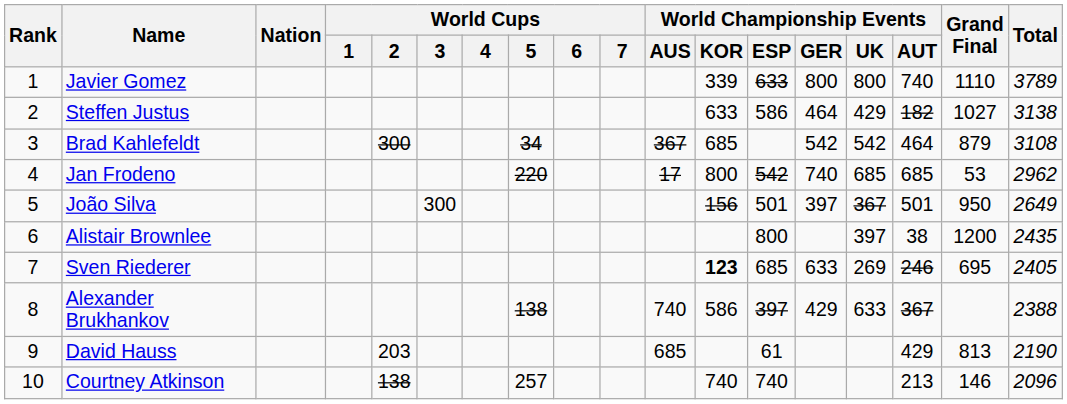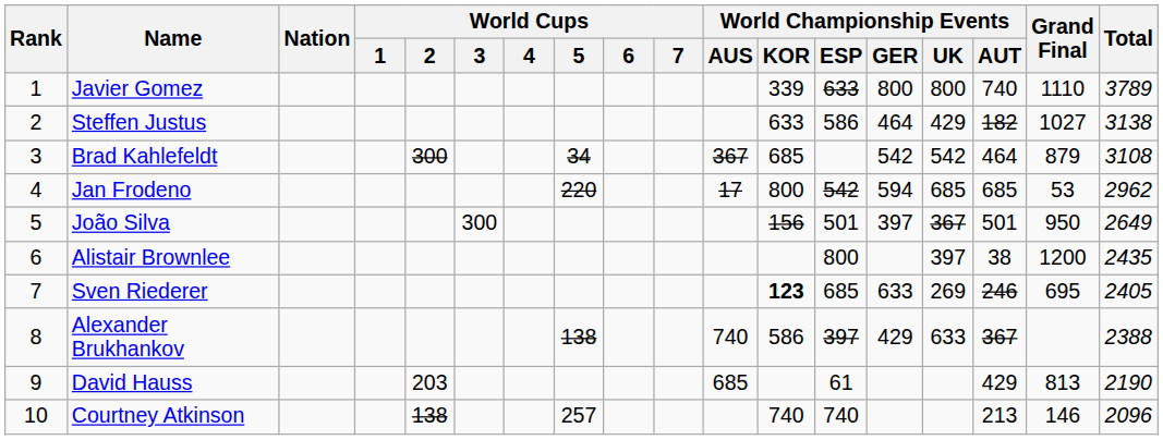 <table class="wikitable">
 <tr>
 <th rowspan="2">Rank</th>
 <th rowspan="2">Name</th>
 <th rowspan="2">Nation</th>
 <th colspan="7">World Cups</th>
 <th colspan="6">World Championship Events</th>
 <th rowspan="2">Grand<br>Final</th>
 <th rowspan="2">Total</th>
 </tr>
 <tr>
 <th width="30em">1</th>
 <th width="30em">2</th>
 <th width="30em">3</th>
 <th width="30em">4</th>
 <th width="30em">5</th>
 <th width="30em">6</th>
 <th width="30em">7</th>
 <th width="30em">AUS</th>
 <th width="30em">KOR</th>
 <th width="30em">ESP</th>
 <th width="30em">GER</th>
 <th width="30em">UK</th>
 <th width="30em">AUT</th>
 </tr>
 <tr align="center">
 <td>1</td>
 <td align="left"><a href='#'>Javier Gomez</a></td>
 <td align="left"></td>
 <td></td>
 <td></td>
 <td></td>
 <td></td>
 <td></td>
 <td></td>
 <td></td>
 <td></td>
 <td>339</td>
 <td><s>633</s></td>
 <td>800</td>
 <td>800</td>
 <td>740</td>
 <td>1110</td>
 <td><em>3789</em></td>
 </tr>
 <tr align="center">
 <td>2</td>
 <td align="left"><a href='#'>Steffen Justus</a></td>
 <td align="left"></td>
 <td></td>
 <td></td>
 <td></td>
 <td></td>
 <td></td>
 <td></td>
 <td></td>
 <td></td>
 <td>633</td>
 <td>586</td>
 <td>464</td>
 <td>429</td>
 <td><s>182</s></td>
 <td>1027</td>
 <td><em>3138</em></td>
 </tr>
 <tr align="center">
 <td>3</td>
 <td align="left"><a href='#'>Brad Kahlefeldt</a></td>
 <td align="left"></td>
 <td></td>
 <td><s>300</s></td>
 <td></td>
 <td></td>
 <td><s>34</s></td>
 <td></td>
 <td></td>
 <td><s>367</s></td>
 <td>685</td>
 <td></td>
 <td>542</td>
 <td>542</td>
 <td>464</td>
 <td>879</td>
 <td><em>3108</em></td>
 </tr>
 <tr align="center">
 <td>4</td>
 <td align="left"><a href='#'>Jan Frodeno</a></td>
 <td align="left"></td>
 <td></td>
 <td></td>
 <td></td>
 <td></td>
 <td><s>220</s></td>
 <td></td>
 <td></td>
 <td><s>17</s></td>
 <td>800</td>
 <td><s>542</s></td>
-<td>740</td>
+<td>594</td>
 <td>685</td>
 <td>685</td>
 <td>53</td>
 <td><em>2962</em></td>
 </tr>
 <tr align="center">
 <td>5</td>
 <td align="left"><a href='#'>João Silva</a></td>
 <td align="left"></td>
 <td></td>
 <td></td>
 <td>300</td>
 <td></td>
 <td></td>
 <td></td>
 <td></td>
 <td></td>
 <td><s>156</s></td>
 <td>501</td>
 <td>397</td>
 <td><s>367</s></td>
 <td>501</td>
 <td>950</td>
 <td><em>2649</em></td>
 </tr>
 <tr align="center">
 <td>6</td>
 <td align="left"><a href='#'>Alistair Brownlee</a></td>
 <td align="left"></td>
 <td></td>
 <td></td>
 <td></td>
 <td></td>
 <td></td>
 <td></td>
 <td></td>
 <td></td>
 <td></td>
 <td>800</td>
 <td></td>
 <td>397</td>
 <td>38</td>
 <td>1200</td>
 <td><em>2435</em></td>
 </tr>
 <tr align="center">
 <td>7</td>
 <td align="left"><a href='#'>Sven Riederer</a></td>
 <td align="left"></td>
 <td></td>
 <td></td>
 <td></td>
 <td></td>
 <td></td>
 <td></td>
 <td></td>
 <td></td>
 <td><strong>123</strong></td>
 <td>685</td>
 <td>633</td>
 <td>269</td>
 <td><s>246</s></td>
 <td>695</td>
 <td><em>2405</em></td>
 </tr>
 <tr align="center">
 <td>8</td>
 <td align="left"><a href='#'>Alexander Brukhankov</a></td>
 <td align="left"></td>
 <td></td>
 <td></td>
 <td></td>
 <td></td>
 <td><s>138</s></td>
 <td></td>
 <td></td>
 <td>740</td>
 <td>586</td>
 <td><s>397</s></td>
 <td>429</td>
 <td>633</td>
 <td><s>367</s></td>
 <td></td>
 <td><em>2388</em></td>
 </tr>
 <tr align="center">
 <td>9</td>
 <td align="left"><a href='#'>David Hauss</a></td>
 <td align="left"></td>
 <td></td>
 <td>203</td>
 <td></td>
 <td></td>
 <td></td>
 <td></td>
 <td></td>
 <td>685</td>
 <td></td>
 <td>61</td>
 <td></td>
 <td></td>
 <td>429</td>
 <td>813</td>
 <td><em>2190</em></td>
 </tr>
 <tr align="center">
 <td>10</td>
 <td align="left"><a href='#'>Courtney Atkinson</a></td>
 <td align="left"></td>
 <td></td>
 <td><s>138</s></td>
 <td></td>
 <td></td>
 <td>257</td>
 <td></td>
 <td></td>
 <td></td>
 <td>740</td>
 <td>740</td>
 <td></td>
 <td></td>
 <td>213</td>
 <td>146</td>
 <td><em>2096</em></td>
 </tr>
 </table>
